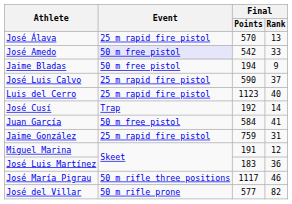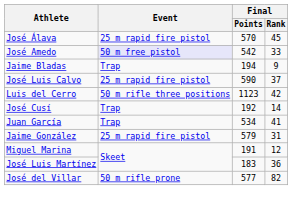 <table class="wikitable" style="font-size:90%">
 <tr>
 <th rowspan="2">Athlete</th>
 <th rowspan="2">Event</th>
 <th colspan=2>Final</th>
 </tr>
 <tr style="font-size:95%">
 <th>Points</th>
 <th>Rank</th>
 </tr>
 <tr align=center>
 <td align=left><a href='#'>José Álava</a></td>
 <td align=left><a href='#'>25 m rapid fire pistol</a></td>
 <td>570</td>
-<td>13</td>
+<td>45</td>
 </tr>
 <tr align=center>
 <td align=left><a href='#'>José Amedo</a></td>
 <td align=left style="background: lavender;"><a href='#'>50 m free pistol</a></td>
 <td>542</td>
 <td>33</td>
 </tr>
 <tr align=center>
 <td align=left><a href='#'>Jaime Bladas</a></td>
-<td align=left><a href='#'>50 m free pistol</a></td>
+<td align=left><a href='#'>Trap</a></td>
 <td>194</td>
 <td>9</td>
 </tr>
 <tr align=center>
 <td align=left><a href='#'>José Luis Calvo</a></td>
 <td align=left><a href='#'>25 m rapid fire pistol</a></td>
 <td>590</td>
 <td>37</td>
 </tr>
 <tr align=center>
 <td align=left><a href='#'>Luis del Cerro</a></td>
-<td align=left><a href='#'>25 m rapid fire pistol</a></td>
+<td align=left><a href='#'>50 m rifle three positions</a></td>
 <td>1123</td>
-<td>40</td>
+<td>42</td>
 </tr>
 <tr align=center>
 <td align=left><a href='#'>José Cusí</a></td>
 <td align=left><a href='#'>Trap</a></td>
 <td>192</td>
 <td>14</td>
 </tr>
 <tr align=center>
 <td align=left><a href='#'>Juan García</a></td>
-<td align=left><a href='#'>50 m free pistol</a></td>
-<td>584</td>
+<td align=left><a href='#'>Trap</a></td>
+<td>534</td>
 <td>41</td>
 </tr>
 <tr align=center>
 <td align=left><a href='#'>Jaime González</a></td>
 <td align=left><a href='#'>25 m rapid fire pistol</a></td>
-<td>759</td>
+<td>579</td>
 <td>31</td>
 </tr>
 <tr align=center>
 <td align=left><a href='#'>Miguel Marina</a></td>
 <td align=left rowspan=2><a href='#'>Skeet</a></td>
 <td>191</td>
 <td>12</td>
 </tr>
 <tr align=center>
 <td align=left><a href='#'>José Luis Martínez</a></td>
 <td>183</td>
 <td>36</td>
 </tr>
 <tr align=center>
-<td align=left><a href='#'>José María Pigrau</a></td>
-<td align=left><a href='#'>50 m rifle three positions</a></td>
-<td>1117</td>
-<td>46</td>
-</tr>
-<tr align=center>
 <td align=left><a href='#'>José del Villar</a></td>
 <td align=left><a href='#'>50 m rifle prone</a></td>
 <td>577</td>
 <td>82</td>
 </tr>
 </table>
